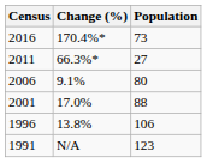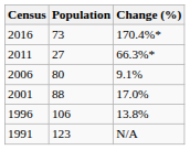 <table class="wikitable">
 <tr>
 <th>Census</th>
+<th>Population</th>
 <th>Change (%)</th>
-<th>Population</th>
 </tr>
 <tr>
 <td>2016</td>
+<td>73</td>
 <td> 170.4%*</td>
-<td>73</td>
 </tr>
 <tr>
 <td>2011</td>
+<td>27</td>
 <td> 66.3%*</td>
-<td>27</td>
 </tr>
 <tr>
 <td>2006</td>
+<td>80</td>
 <td> 9.1%</td>
-<td>80</td>
 </tr>
 <tr>
 <td>2001</td>
+<td>88</td>
 <td> 17.0%</td>
-<td>88</td>
 </tr>
 <tr>
 <td>1996</td>
+<td>106</td>
 <td> 13.8%</td>
-<td>106</td>
 </tr>
 <tr>
 <td>1991</td>
+<td>123</td>
 <td>N/A</td>
-<td>123</td>
 </tr>
 </table>
